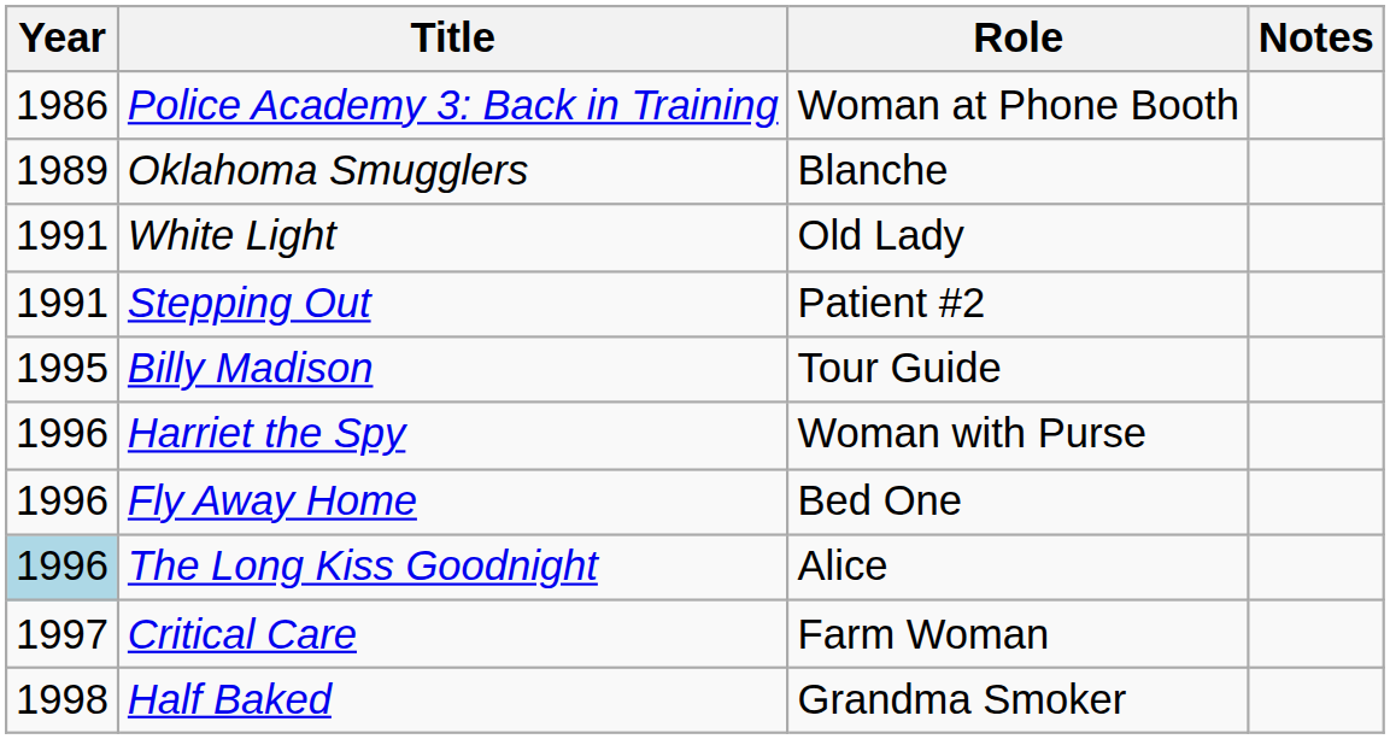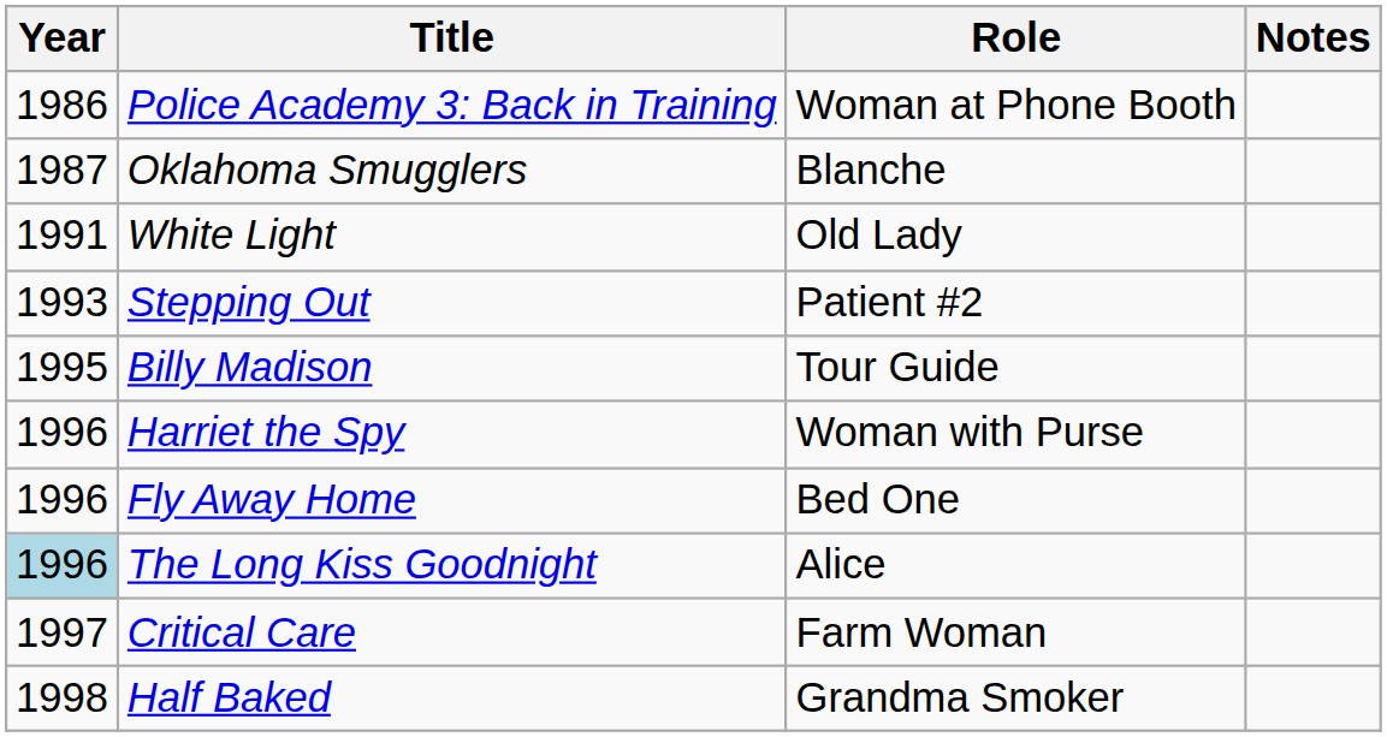 <table class="wikitable sortable">
 <tr>
 <th>Year</th>
 <th>Title</th>
 <th>Role</th>
 <th>Notes</th>
 </tr>
 <tr>
 <td>1986</td>
 <td><em><a href='#'>Police Academy 3: Back in Training</a></em></td>
 <td>Woman at Phone Booth</td>
 <td></td>
 </tr>
 <tr>
-<td>1989</td>
+<td>1987</td>
 <td><em>Oklahoma Smugglers</em></td>
 <td>Blanche</td>
 <td></td>
 </tr>
 <tr>
 <td>1991</td>
 <td><em>White Light</em></td>
 <td>Old Lady</td>
 <td></td>
 </tr>
 <tr>
-<td>1991</td>
+<td>1993</td>
 <td><a href='#'><em>Stepping Out</em></a></td>
 <td>Patient #2</td>
 <td></td>
 </tr>
 <tr>
 <td>1995</td>
 <td><em><a href='#'>Billy Madison</a></em></td>
 <td>Tour Guide</td>
 <td></td>
 </tr>
 <tr>
 <td>1996</td>
 <td><a href='#'><em>Harriet the Spy</em></a></td>
 <td>Woman with Purse</td>
 <td></td>
 </tr>
 <tr>
 <td>1996</td>
 <td><em><a href='#'>Fly Away Home</a></em></td>
 <td>Bed One</td>
 <td></td>
 </tr>
 <tr>
 <td style="background: lightblue;">1996</td>
 <td><em><a href='#'>The Long Kiss Goodnight</a></em></td>
 <td>Alice</td>
 <td></td>
 </tr>
 <tr>
 <td>1997</td>
 <td><a href='#'><em>Critical Care</em></a></td>
 <td>Farm Woman</td>
 <td></td>
 </tr>
 <tr>
 <td>1998</td>
 <td><em><a href='#'>Half Baked</a></em></td>
 <td>Grandma Smoker</td>
 <td></td>
 </tr>
 </table>
